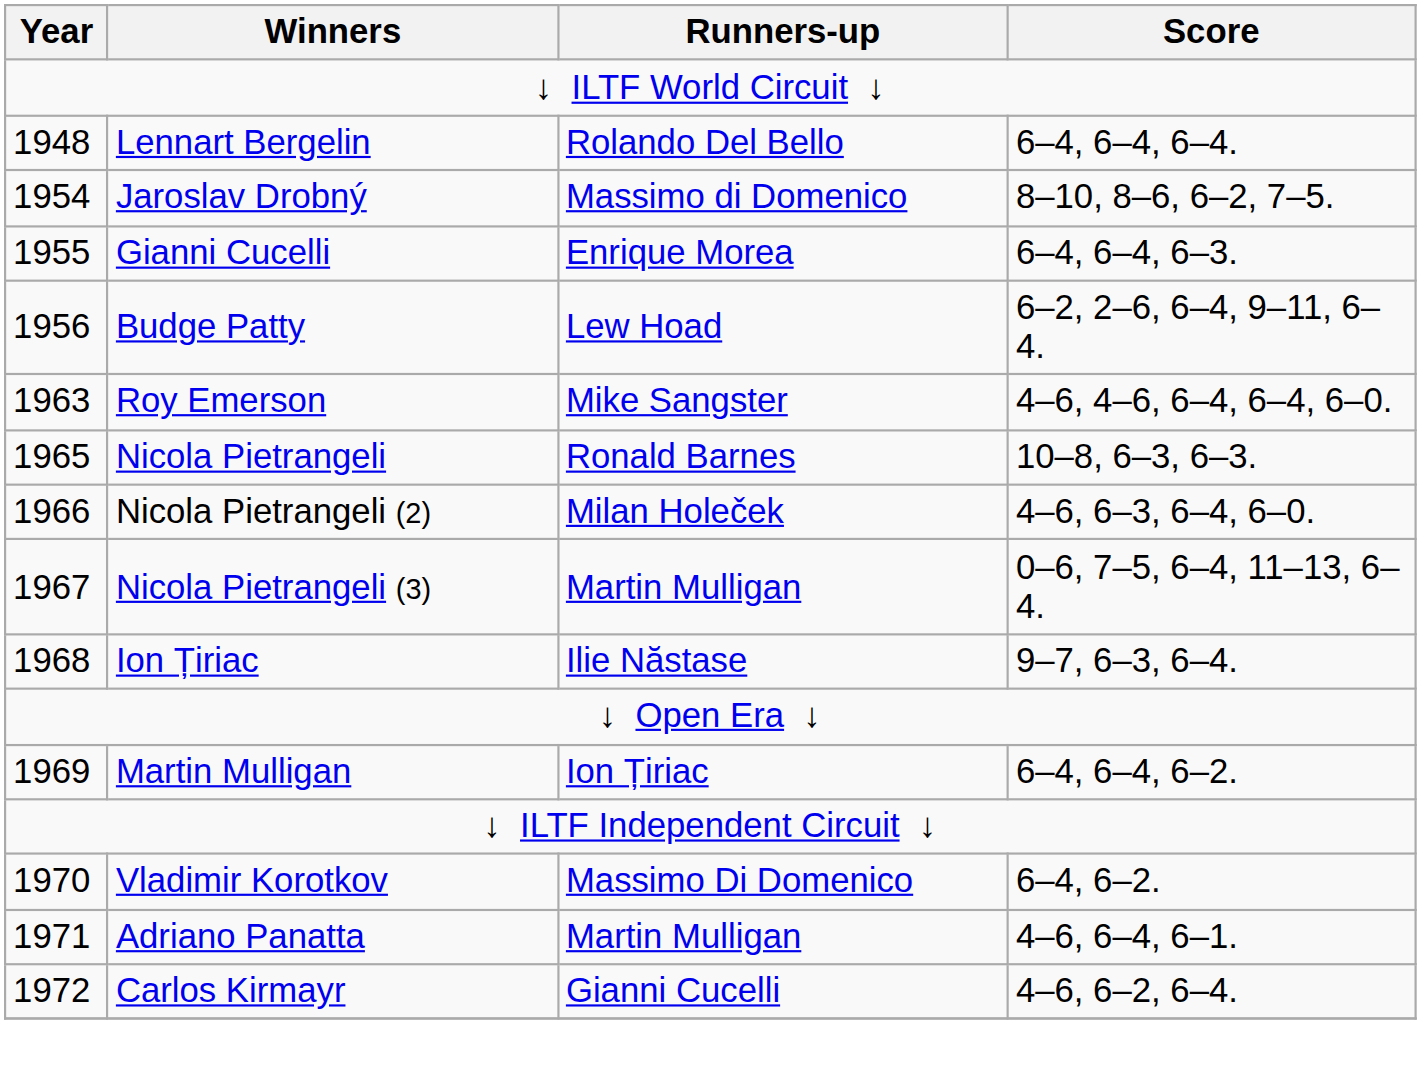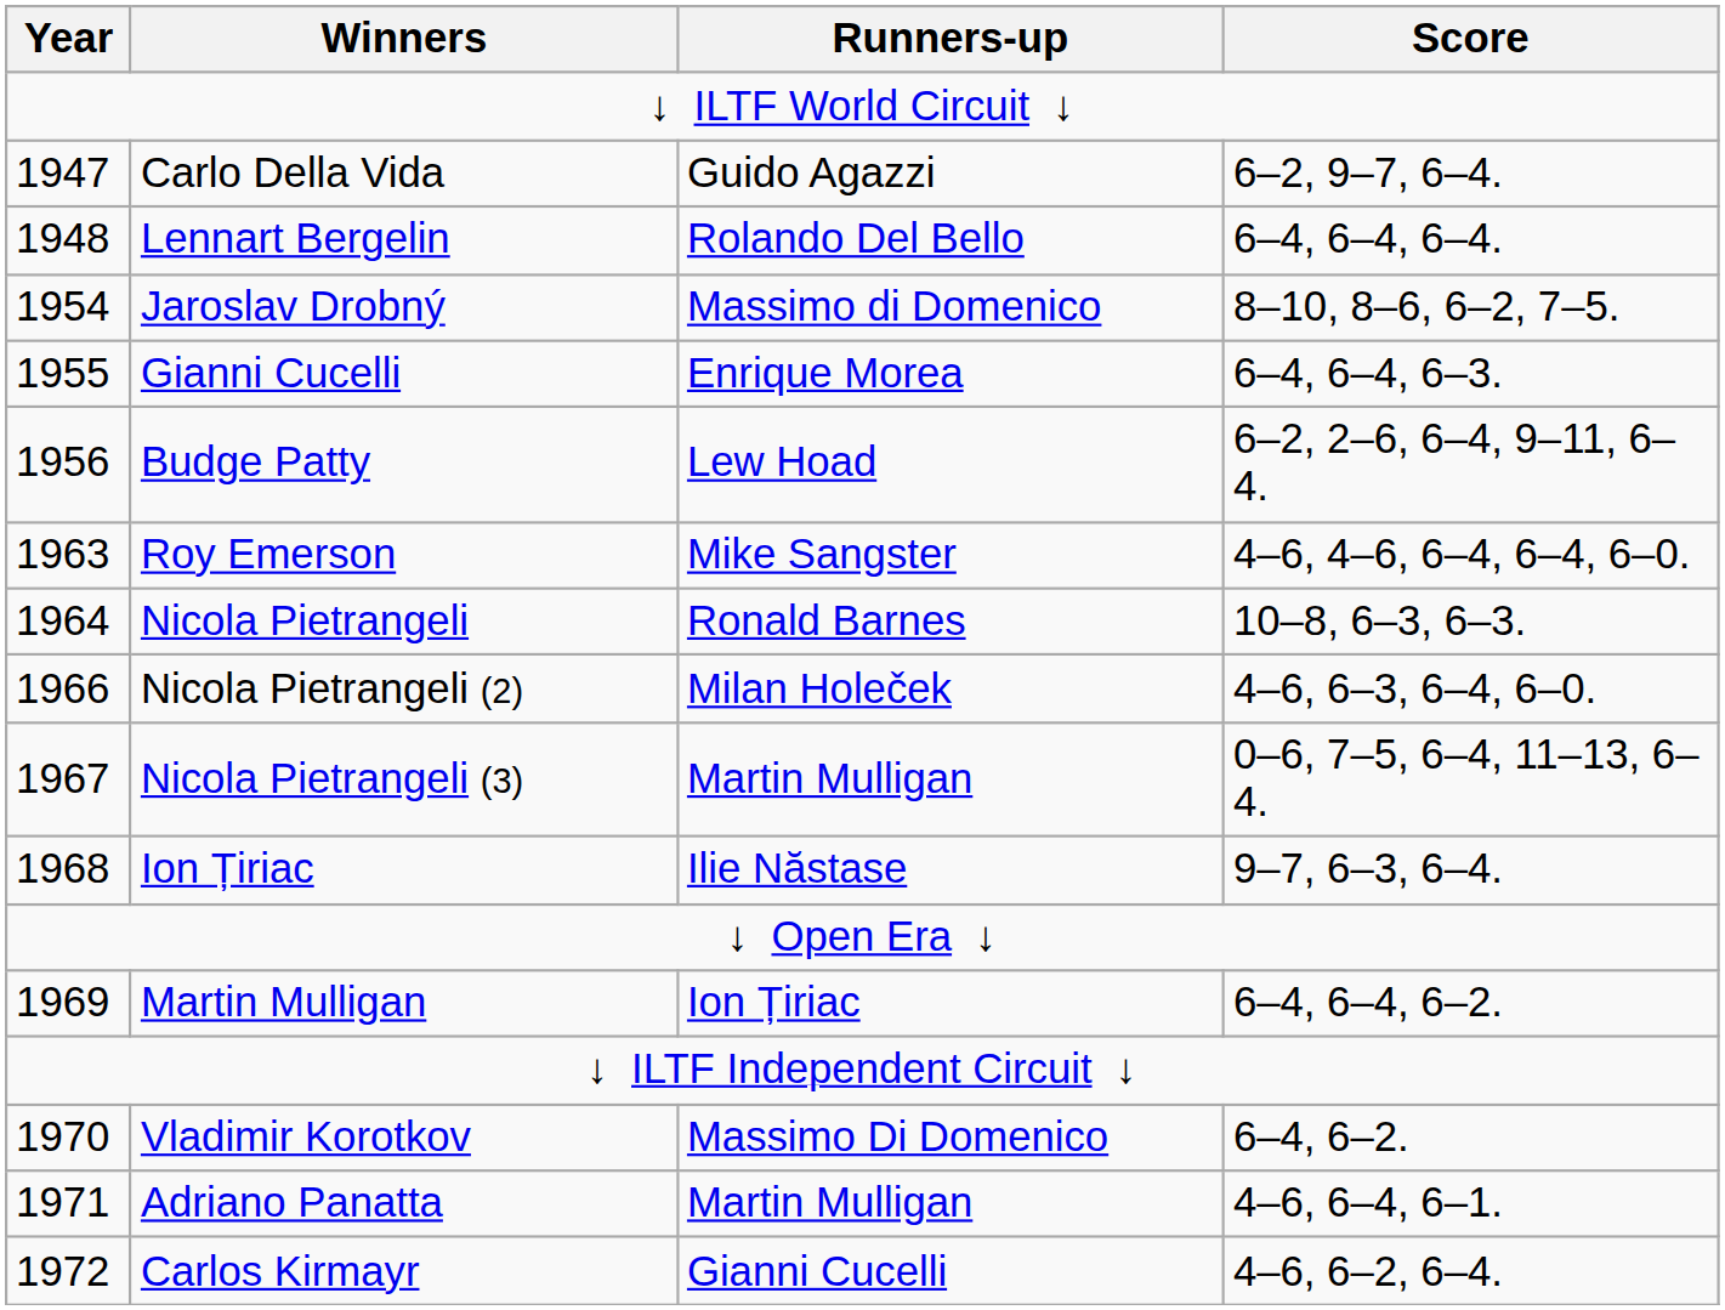 <table class="wikitable">
 <tr>
 <th style="width:40px">Year</th>
 <th style="width:200px">Winners</th>
 <th style="width:200px">Runners-up</th>
 <th style="width:180px" class="unsortable">Score</th>
 </tr>
 <tr>
 <td colspan=4 align=center>↓  <a href='#'>ILTF World Circuit</a>  ↓</td>
+</tr>
+<tr>
+<td>1947</td>
+<td> Carlo Della Vida</td>
+<td> Guido Agazzi</td>
+<td>6–2, 9–7, 6–4.</td>
 </tr>
 <tr>
 <td>1948</td>
 <td> <a href='#'>Lennart Bergelin</a></td>
 <td> <a href='#'>Rolando Del Bello</a></td>
 <td>6–4, 6–4, 6–4.</td>
 </tr>
 <tr>
 <td>1954</td>
 <td> <a href='#'>Jaroslav Drobný</a></td>
 <td> <a href='#'>Massimo di Domenico</a></td>
 <td>8–10, 8–6, 6–2, 7–5.</td>
 </tr>
 <tr>
 <td>1955</td>
 <td> <a href='#'>Gianni Cucelli</a></td>
 <td> <a href='#'>Enrique Morea</a></td>
 <td>6–4, 6–4, 6–3.</td>
 </tr>
 <tr>
 <td>1956</td>
 <td> <a href='#'>Budge Patty</a></td>
 <td> <a href='#'>Lew Hoad</a></td>
 <td>6–2, 2–6, 6–4, 9–11, 6–4.</td>
 </tr>
 <tr>
 <td>1963</td>
 <td>  <a href='#'>Roy Emerson</a></td>
 <td> <a href='#'>Mike Sangster</a></td>
 <td>4–6, 4–6, 6–4, 6–4, 6–0.</td>
 </tr>
 <tr>
-<td>1965</td>
+<td>1964</td>
 <td>  <a href='#'>Nicola Pietrangeli</a></td>
 <td> <a href='#'>Ronald Barnes</a></td>
 <td>10–8, 6–3, 6–3.</td>
 </tr>
 <tr>
 <td>1966</td>
 <td>  Nicola Pietrangeli <small>(2)</small></td>
 <td> <a href='#'>Milan Holeček</a></td>
 <td>4–6, 6–3, 6–4, 6–0.</td>
 </tr>
 <tr>
 <td>1967</td>
 <td>  <a href='#'>Nicola Pietrangeli</a> <small>(3)</small></td>
 <td>  <a href='#'>Martin Mulligan</a></td>
 <td>0–6, 7–5, 6–4, 11–13, 6–4.</td>
 </tr>
 <tr>
 <td>1968</td>
 <td>  <a href='#'>Ion Țiriac</a></td>
 <td> <a href='#'>Ilie Năstase</a></td>
 <td>9–7, 6–3, 6–4.</td>
 </tr>
 <tr>
 <td colspan=4 align=center>↓  <a href='#'>Open Era</a>  ↓</td>
 </tr>
 <tr>
 <td>1969</td>
 <td>  <a href='#'>Martin Mulligan</a></td>
 <td>  <a href='#'>Ion Țiriac</a></td>
 <td>6–4, 6–4, 6–2.</td>
 </tr>
 <tr>
 <td colspan=4 align=center>↓  <a href='#'>ILTF Independent Circuit</a>  ↓</td>
 </tr>
 <tr>
 <td>1970</td>
 <td>  <a href='#'>Vladimir Korotkov</a></td>
 <td> <a href='#'>Massimo Di Domenico</a></td>
 <td>6–4, 6–2.</td>
 </tr>
 <tr>
 <td>1971</td>
 <td>  <a href='#'>Adriano Panatta</a></td>
 <td>  <a href='#'>Martin Mulligan</a></td>
 <td>4–6, 6–4, 6–1.</td>
 </tr>
 <tr>
 <td>1972</td>
 <td> <a href='#'>Carlos Kirmayr</a></td>
 <td> <a href='#'>Gianni Cucelli</a></td>
 <td>4–6, 6–2, 6–4.</td>
 </tr>
 <tr>
 </tr>
 </table>
